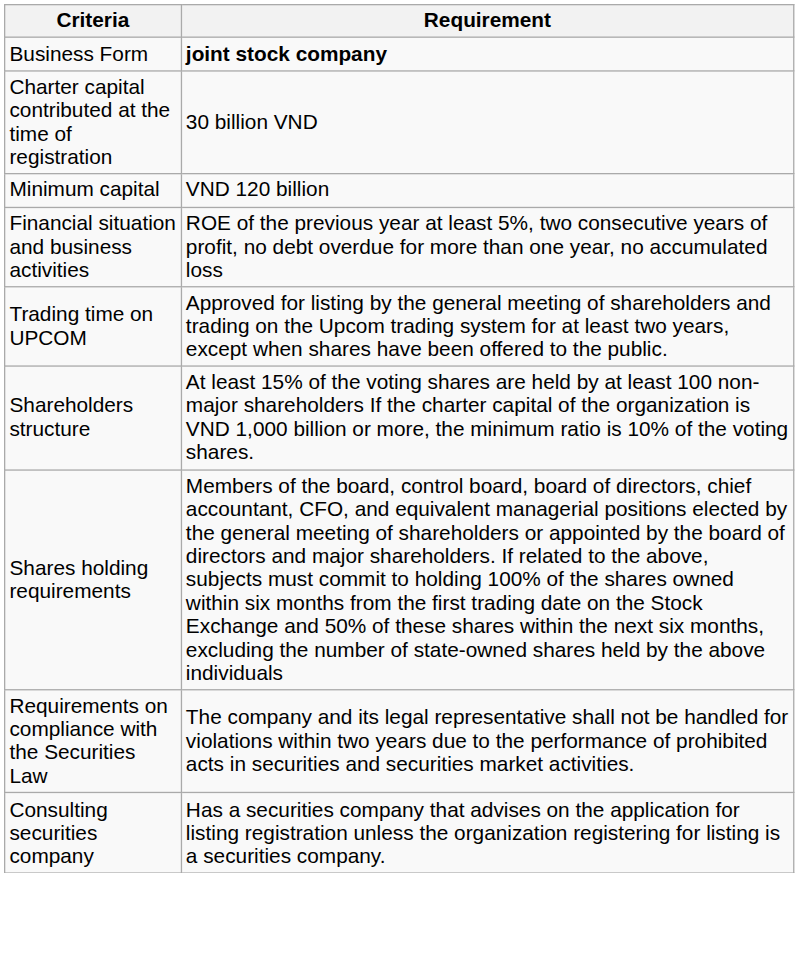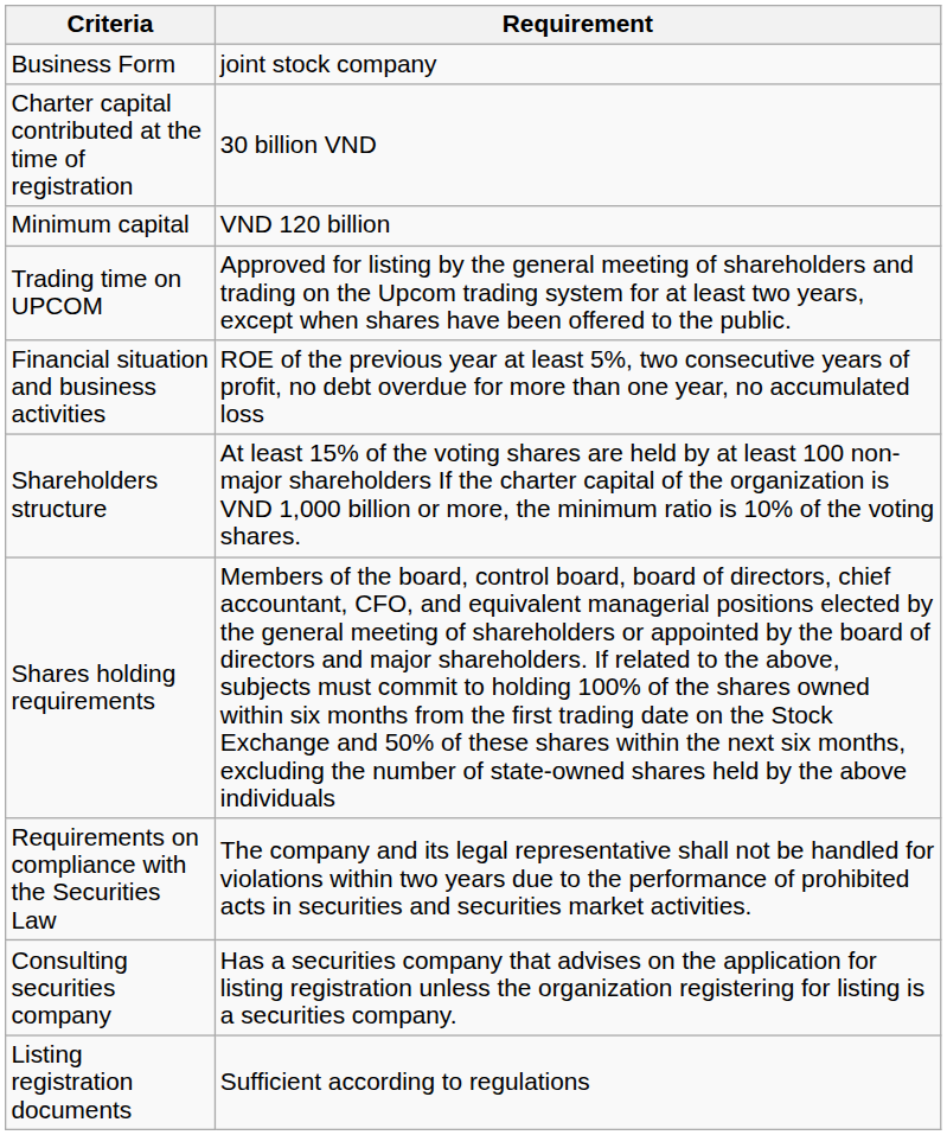 <table class="wikitable">
 <tr>
 <th>Criteria</th>
 <th>Requirement</th>
 </tr>
 <tr>
 <td>Business Form</td>
-<td><strong>joint stock company</strong></td>
+<td>joint stock company</td>
 </tr>
 <tr>
 <td>Charter capital contributed at the time of registration</td>
 <td>30 billion VND</td>
 </tr>
 <tr>
 <td>Minimum capital</td>
 <td>VND 120 billion</td>
 </tr>
 <tr>
+<td>Trading time on UPCOM</td>
+<td>Approved for listing by the general meeting of shareholders and trading on the Upcom trading system for at least two years, except when shares have been offered to the public.</td>
+</tr>
+<tr>
 <td>Financial situation and business activities</td>
 <td>ROE of the previous year at least 5%, two consecutive years of profit, no debt overdue for more than one year, no accumulated loss</td>
-</tr>
-<tr>
-<td>Trading time on UPCOM</td>
-<td>Approved for listing by the general meeting of shareholders and trading on the Upcom trading system for at least two years, except when shares have been offered to the public.</td>
 </tr>
 <tr>
 <td>Shareholders structure</td>
 <td>At least 15% of the voting shares are held by at least 100 non-major shareholders If the charter capital of the organization is VND 1,000 billion or more, the minimum ratio is 10% of the voting shares.</td>
 </tr>
 <tr>
 <td>Shares holding requirements</td>
 <td>Members of the board, control board, board of directors, chief accountant, CFO, and equivalent managerial positions elected by the general meeting of shareholders or appointed by the board of directors and major shareholders. If related to the above, subjects must commit to holding 100% of the shares owned within six months from the first trading date on the Stock Exchange and  50% of these shares within the next six months, excluding the number of state-owned shares held by the above individuals</td>
 </tr>
 <tr>
 <td>Requirements on compliance with the Securities Law</td>
 <td>The company and its legal representative shall not be handled for violations within two years due to the performance of prohibited acts in securities and securities market activities.</td>
 </tr>
 <tr>
 <td>Consulting securities company</td>
 <td>Has a securities company that advises on the application for listing registration unless the organization registering for listing is a securities company.</td>
 </tr>
+<tr>
+<td>Listing registration documents</td>
+<td>Sufficient according to regulations</td>
+</tr>
 </table>
